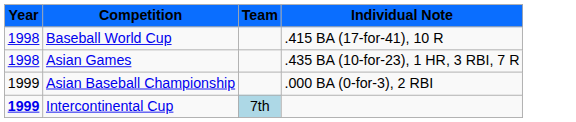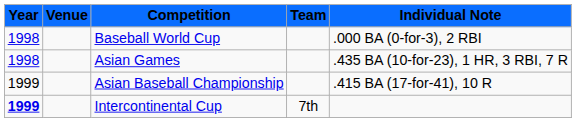 <table class="wikitable">
 <tr>
 <th style="background:#0A6EFF"><span>Year</span></th>
+<th style="background:#0A6EFF"><span>Venue</span></th>
 <th style="background:#0A6EFF"><span>Competition</span></th>
 <th style="background:#0A6EFF"><span>Team</span></th>
 <th style="background:#0A6EFF"><span>Individual Note</span></th>
 </tr>
 <tr>
 <td><a href='#'>1998</a></td>
+<td></td>
 <td><a href='#'>Baseball World Cup</a></td>
 <td style="text-align:center"></td>
-<td>.415 BA (17-for-41), 10 R</td>
+<td>.000 BA (0-for-3), 2 RBI</td>
 </tr>
 <tr>
 <td><a href='#'>1998</a></td>
+<td></td>
 <td><a href='#'>Asian Games</a></td>
 <td style="text-align:center"></td>
 <td>.435 BA (10-for-23), 1 HR, 3 RBI, 7 R</td>
 </tr>
 <tr>
 <td>1999</td>
+<td></td>
 <td><a href='#'>Asian Baseball Championship</a></td>
 <td style="text-align:center"></td>
-<td>.000 BA (0-for-3), 2 RBI</td>
+<td>.415 BA (17-for-41), 10 R</td>
 </tr>
 <tr>
 <td><strong><a href='#'>1999</a></strong></td>
+<td></td>
 <td><a href='#'>Intercontinental Cup</a></td>
-<td style="background: lightblue; text-align:center">7th</td>
+<td style="text-align:center">7th</td>
 <td></td>
 </tr>
 </table>
